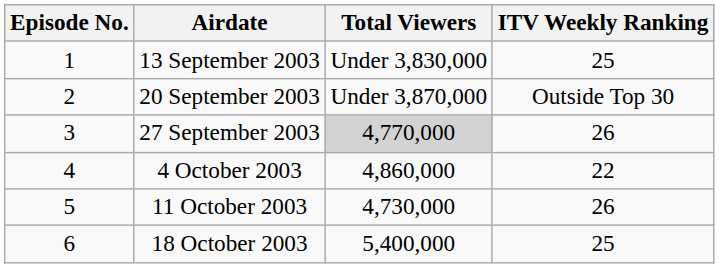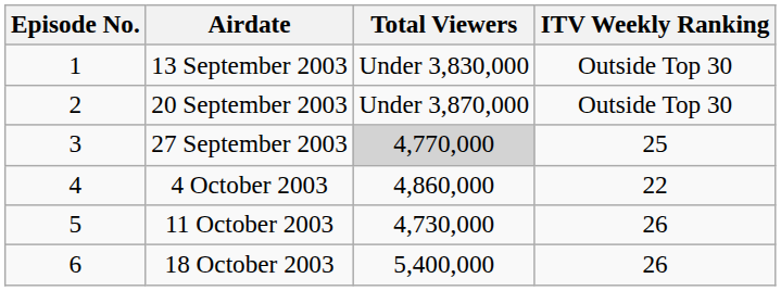 <table class="wikitable" style="text-align:center;">
 <tr>
 <th>Episode No.</th>
 <th>Airdate</th>
 <th>Total Viewers</th>
 <th>ITV Weekly Ranking</th>
 </tr>
 <tr>
 <td>1</td>
 <td>13 September 2003</td>
 <td>Under 3,830,000</td>
-<td>25</td>
+<td>Outside Top 30</td>
 </tr>
 <tr>
 <td>2</td>
 <td>20 September 2003</td>
 <td>Under 3,870,000</td>
 <td>Outside Top 30</td>
 </tr>
 <tr>
 <td>3</td>
 <td>27 September 2003</td>
 <td style="background: lightgrey;">4,770,000</td>
-<td>26</td>
+<td>25</td>
 </tr>
 <tr>
 <td>4</td>
 <td>4 October 2003</td>
 <td>4,860,000</td>
 <td>22</td>
 </tr>
 <tr>
 <td>5</td>
 <td>11 October 2003</td>
 <td>4,730,000</td>
 <td>26</td>
 </tr>
 <tr>
 <td>6</td>
 <td>18 October 2003</td>
 <td>5,400,000</td>
-<td>25</td>
+<td>26</td>
 </tr>
 </table>
